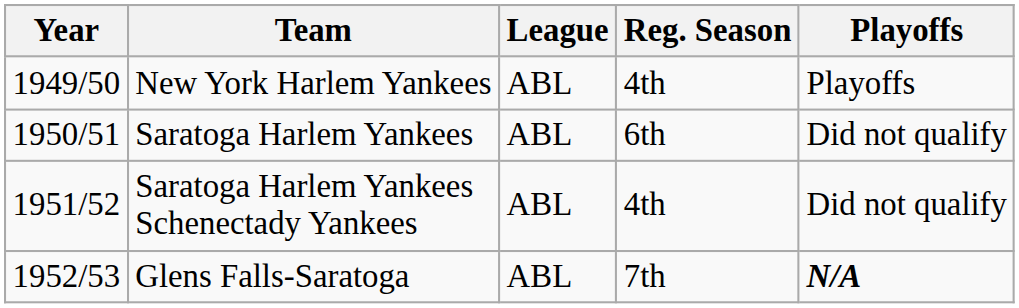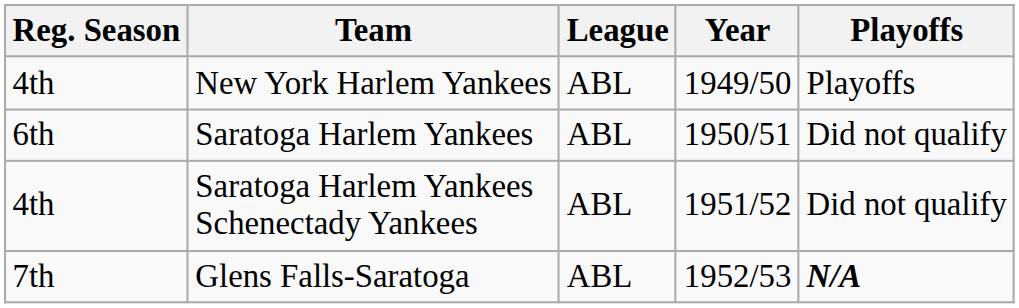 <table class="wikitable">
 <tr>
-<th>Year</th>
+<th>Reg. Season</th>
 <th>Team</th>
 <th>League</th>
-<th>Reg. Season</th>
+<th>Year</th>
 <th>Playoffs</th>
 </tr>
 <tr>
-<td>1949/50</td>
+<td>4th</td>
 <td>New York Harlem Yankees</td>
 <td>ABL</td>
-<td>4th</td>
+<td>1949/50</td>
 <td>Playoffs</td>
 </tr>
 <tr>
-<td>1950/51</td>
+<td>6th</td>
 <td>Saratoga Harlem Yankees</td>
 <td>ABL</td>
-<td>6th</td>
+<td>1950/51</td>
 <td>Did not qualify</td>
 </tr>
 <tr>
-<td>1951/52</td>
+<td>4th</td>
 <td>Saratoga Harlem Yankees<br>Schenectady Yankees</td>
 <td>ABL</td>
-<td>4th</td>
+<td>1951/52</td>
 <td>Did not qualify</td>
 </tr>
 <tr>
-<td>1952/53</td>
+<td>7th</td>
 <td>Glens Falls-Saratoga</td>
 <td>ABL</td>
-<td>7th</td>
+<td>1952/53</td>
 <td><strong><em>N/A</em></strong></td>
 </tr>
 </table>
